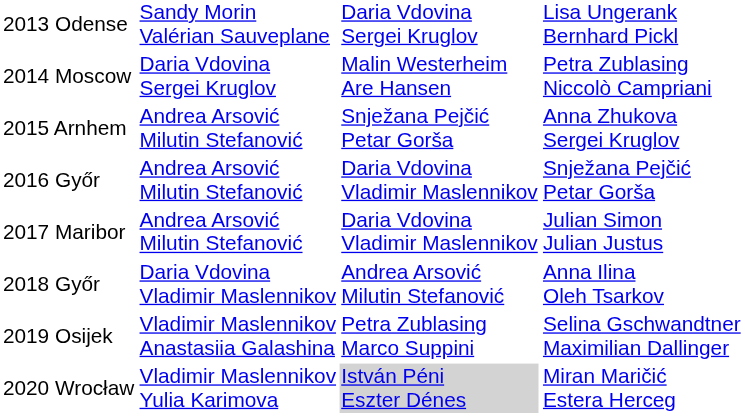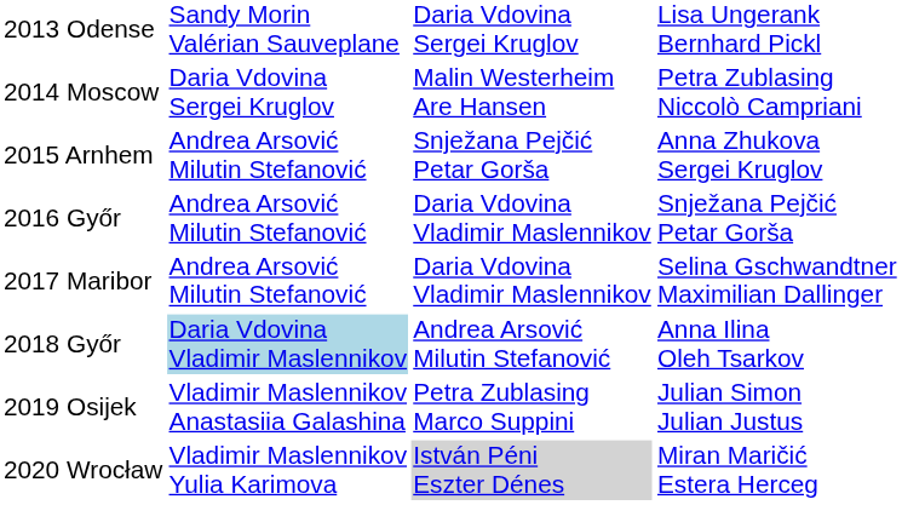 <table>
 <tr>
 <td>2013 Odense</td>
 <td> <a href='#'>Sandy Morin</a><br><a href='#'>Valérian Sauveplane</a></td>
 <td> <a href='#'>Daria Vdovina</a><br><a href='#'>Sergei Kruglov</a></td>
 <td> <a href='#'>Lisa Ungerank</a><br><a href='#'>Bernhard Pickl</a></td>
 </tr>
 <tr>
 <td>2014 Moscow</td>
 <td> <a href='#'>Daria Vdovina</a><br><a href='#'>Sergei Kruglov</a></td>
 <td> <a href='#'>Malin Westerheim</a><br><a href='#'>Are Hansen</a></td>
 <td> <a href='#'>Petra Zublasing</a><br><a href='#'>Niccolò Campriani</a></td>
 </tr>
 <tr>
 <td>2015 Arnhem</td>
 <td> <a href='#'>Andrea Arsović</a><br><a href='#'>Milutin Stefanović</a></td>
 <td> <a href='#'>Snježana Pejčić</a><br><a href='#'>Petar Gorša</a></td>
 <td> <a href='#'>Anna Zhukova</a><br><a href='#'>Sergei Kruglov</a></td>
 </tr>
 <tr>
 <td>2016 Győr</td>
 <td> <a href='#'>Andrea Arsović</a><br><a href='#'>Milutin Stefanović</a></td>
 <td> <a href='#'>Daria Vdovina</a><br><a href='#'>Vladimir Maslennikov</a></td>
 <td> <a href='#'>Snježana Pejčić</a><br><a href='#'>Petar Gorša</a></td>
 </tr>
 <tr>
 <td>2017 Maribor</td>
 <td> <a href='#'>Andrea Arsović</a><br><a href='#'>Milutin Stefanović</a></td>
 <td> <a href='#'>Daria Vdovina</a><br><a href='#'>Vladimir Maslennikov</a></td>
-<td> <a href='#'>Julian Simon</a><br><a href='#'>Julian Justus</a></td>
+<td> <a href='#'>Selina Gschwandtner</a><br><a href='#'>Maximilian Dallinger</a></td>
 </tr>
 <tr>
 <td>2018 Győr</td>
-<td> <a href='#'>Daria Vdovina</a><br><a href='#'>Vladimir Maslennikov</a></td>
+<td style="background: lightblue;"> <a href='#'>Daria Vdovina</a><br><a href='#'>Vladimir Maslennikov</a></td>
 <td> <a href='#'>Andrea Arsović</a><br><a href='#'>Milutin Stefanović</a></td>
 <td> <a href='#'>Anna Ilina</a><br><a href='#'>Oleh Tsarkov</a></td>
 </tr>
 <tr>
 <td>2019 Osijek</td>
 <td> <a href='#'>Vladimir Maslennikov</a><br><a href='#'>Anastasiia Galashina</a></td>
 <td> <a href='#'>Petra Zublasing</a><br><a href='#'>Marco Suppini</a></td>
-<td> <a href='#'>Selina Gschwandtner</a><br><a href='#'>Maximilian Dallinger</a></td>
+<td> <a href='#'>Julian Simon</a><br><a href='#'>Julian Justus</a></td>
 </tr>
 <tr>
 <td>2020 Wrocław</td>
 <td> <a href='#'>Vladimir Maslennikov</a><br><a href='#'>Yulia Karimova</a></td>
 <td style="background: lightgrey;"> <a href='#'>István Péni</a><br><a href='#'>Eszter Dénes</a></td>
 <td> <a href='#'>Miran Maričić</a><br><a href='#'>Estera Herceg</a></td>
 </tr>
 </table>
